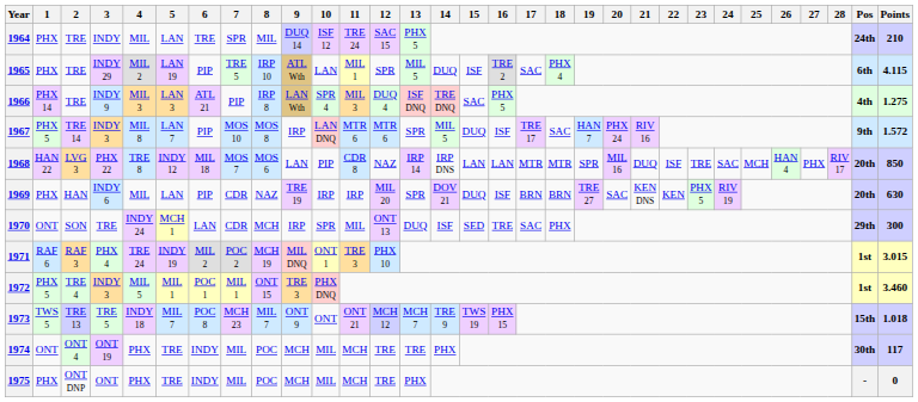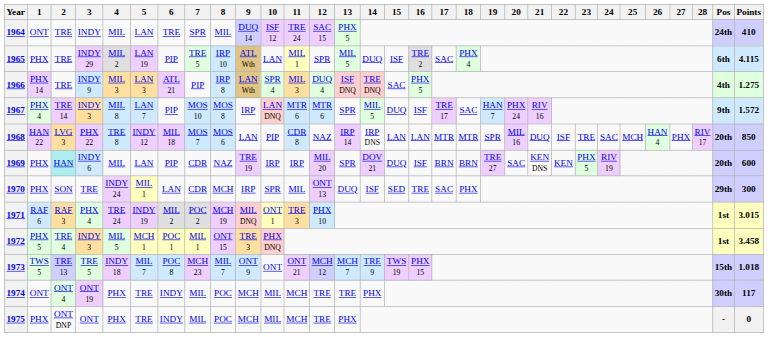 <table class="wikitable" style="text-align:center; font-size:90%">
 <tr>
 <th>Year</th>
 <th>1</th>
 <th>2</th>
 <th>3</th>
 <th>4</th>
 <th>5</th>
 <th>6</th>
 <th>7</th>
 <th>8</th>
 <th>9</th>
 <th>10</th>
 <th>11</th>
 <th>12</th>
 <th>13</th>
 <th>14</th>
 <th>15</th>
 <th>16</th>
 <th>17</th>
 <th>18</th>
 <th>19</th>
 <th>20</th>
 <th>21</th>
 <th>22</th>
 <th>23</th>
 <th>24</th>
 <th>25</th>
 <th>26</th>
 <th>27</th>
 <th>28</th>
 <th>Pos</th>
 <th>Points</th>
 </tr>
 <tr>
 <th><a href='#'>1964</a></th>
-<td><a href='#'>PHX</a></td>
+<td><a href='#'>ONT</a></td>
 <td><a href='#'>TRE</a></td>
 <td><a href='#'>INDY</a></td>
 <td><a href='#'>MIL</a></td>
 <td><a href='#'>LAN</a></td>
 <td><a href='#'>TRE</a></td>
 <td><a href='#'>SPR</a></td>
 <td><a href='#'>MIL</a></td>
 <td style="background:#CFCFFF;"><a href='#'>DUQ</a><br><small>14</small></td>
 <td style="background:#EFCFFF;"><a href='#'>ISF</a><br><small>12</small></td>
 <td style="background:#EFCFFF;"><a href='#'>TRE</a><br><small>24</small></td>
 <td style="background:#EFCFFF;"><a href='#'>SAC</a><br><small>15</small></td>
 <td style="background:#DFFFDF;"><a href='#'>PHX</a><br><small>5</small></td>
 <td colspan=15></td>
 <th style="background:#CFCFFF;">24th</th>
-<th style="background:#CFCFFF;">210</th>
+<th style="background:#CFCFFF;">410</th>
 </tr>
 <tr>
 <th><a href='#'>1965</a></th>
 <td><a href='#'>PHX</a></td>
 <td><a href='#'>TRE</a></td>
 <td style="background:#EFCFFF;"><a href='#'>INDY</a><br><small>29</small></td>
 <td style="background:#DFDFDF;"><a href='#'>MIL</a><br><small>2</small></td>
 <td style="background:#EFCFFF;"><a href='#'>LAN</a><br><small>19</small></td>
 <td><a href='#'>PIP</a></td>
 <td style="background:#DFFFDF;"><a href='#'>TRE</a><br><small>5</small></td>
 <td style="background:#CFEAFF;"><a href='#'>IRP</a><br><small>10</small></td>
 <td style="background:#DFC484;"><a href='#'>ATL</a><br><small>Wth</small></td>
 <td><a href='#'>LAN</a></td>
 <td style="background:#FFFFBF;"><a href='#'>MIL</a><br><small>1</small></td>
 <td><a href='#'>SPR</a></td>
 <td style="background:#DFFFDF;"><a href='#'>MIL</a><br><small>5</small></td>
 <td><a href='#'>DUQ</a></td>
 <td><a href='#'>ISF</a></td>
 <td style="background:#DFDFDF;"><a href='#'>TRE</a><br><small>2</small></td>
 <td><a href='#'>SAC</a></td>
 <td style="background:#DFFFDF;"><a href='#'>PHX</a><br><small>4</small></td>
 <td colspan=10></td>
 <th style="background:#CFEAFF;">6th</th>
 <th style="background:#CFEAFF;">4.115</th>
 </tr>
 <tr>
 <th><a href='#'>1966</a></th>
 <td style="background:#EFCFFF;"><a href='#'>PHX</a><br><small>14</small></td>
 <td><a href='#'>TRE</a></td>
 <td style="background:#CFEAFF;"><a href='#'>INDY</a><br><small>9</small></td>
 <td style="background:#FFDF9F;"><a href='#'>MIL</a><br><small>3</small></td>
 <td style="background:#FFDF9F;"><a href='#'>LAN</a><br><small>3</small></td>
 <td style="background:#EFCFFF;"><a href='#'>ATL</a><br><small>21</small></td>
 <td><a href='#'>PIP</a></td>
 <td style="background:#CFEAFF;"><a href='#'>IRP</a><br><small>8</small></td>
 <td style="background:#DFC484;"><a href='#'>LAN</a><br><small>Wth</small></td>
 <td style="background:#DFFFDF;"><a href='#'>SPR</a><br><small>4</small></td>
 <td style="background:#FFDF9F;"><a href='#'>MIL</a><br><small>3</small></td>
 <td style="background:#DFFFDF;"><a href='#'>DUQ</a><br><small>4</small></td>
 <td style="background:#FFCFCF;"><a href='#'>ISF</a><br><small>DNQ</small></td>
 <td style="background:#FFCFCF;"><a href='#'>TRE</a><br><small>DNQ</small></td>
 <td><a href='#'>SAC</a></td>
 <td style="background:#DFFFDF;"><a href='#'>PHX</a><br><small>5</small></td>
 <td colspan=12></td>
 <th style="background:#DFFFDF;">4th</th>
 <th style="background:#DFFFDF;">1.275</th>
 </tr>
 <tr>
 <th><a href='#'>1967</a></th>
-<td style="background:#DFFFDF;"><a href='#'>PHX</a><br><small>5</small></td>
+<td style="background:#DFFFDF;"><a href='#'>PHX</a><br><small>4</small></td>
 <td style="background:#EFCFFF;"><a href='#'>TRE</a><br><small>14</small></td>
 <td style="background:#FFDF9F;"><a href='#'>INDY</a><br><small>3</small></td>
 <td style="background:#CFEAFF;"><a href='#'>MIL</a><br><small>8</small></td>
 <td style="background:#CFEAFF;"><a href='#'>LAN</a><br><small>7</small></td>
 <td><a href='#'>PIP</a></td>
 <td style="background:#CFEAFF;"><a href='#'>MOS</a><br><small>10</small></td>
 <td style="background:#CFEAFF;"><a href='#'>MOS</a><br><small>8</small></td>
 <td><a href='#'>IRP</a></td>
 <td style="background:#FFCFCF;"><a href='#'>LAN</a><br><small>DNQ</small></td>
 <td style="background:#CFEAFF;"><a href='#'>MTR</a><br><small>6</small></td>
 <td style="background:#CFEAFF;"><a href='#'>MTR</a><br><small>6</small></td>
 <td><a href='#'>SPR</a></td>
 <td style="background:#DFFFDF;"><a href='#'>MIL</a><br><small>5</small></td>
 <td><a href='#'>DUQ</a></td>
 <td><a href='#'>ISF</a></td>
 <td style="background:#EFCFFF;"><a href='#'>TRE</a><br><small>17</small></td>
 <td><a href='#'>SAC</a></td>
 <td style="background:#CFEAFF;"><a href='#'>HAN</a><br><small>7</small></td>
 <td style="background:#EFCFFF;"><a href='#'>PHX</a><br><small>24</small></td>
 <td style="background:#EFCFFF;"><a href='#'>RIV</a><br><small>16</small></td>
 <td colspan=7></td>
 <th style="background:#CFEAFF;">9th</th>
 <th style="background:#CFEAFF;">1.572</th>
 </tr>
 <tr>
 <th><a href='#'>1968</a></th>
 <td style="background:#EFCFFF;"><a href='#'>HAN</a><br><small>22</small></td>
 <td style="background:#FFDF9F;"><a href='#'>LVG</a><br><small>3</small></td>
 <td style="background:#EFCFFF;"><a href='#'>PHX</a><br><small>22</small></td>
 <td style="background:#CFEAFF;"><a href='#'>TRE</a><br><small>8</small></td>
 <td style="background:#EFCFFF;"><a href='#'>INDY</a><br><small>12</small></td>
 <td style="background:#EFCFFF;"><a href='#'>MIL</a><br><small>18</small></td>
 <td style="background:#CFEAFF;"><a href='#'>MOS</a><br><small>7</small></td>
 <td style="background:#CFEAFF;"><a href='#'>MOS</a><br><small>6</small></td>
 <td><a href='#'>LAN</a></td>
 <td><a href='#'>PIP</a></td>
 <td style="background:#CFEAFF;"><a href='#'>CDR</a><br><small>8</small></td>
 <td><a href='#'>NAZ</a></td>
 <td style="background:#EFCFFF;"><a href='#'>IRP</a><br><small>14</small></td>
 <td><a href='#'>IRP</a><br><small>DNS</small></td>
 <td><a href='#'>LAN</a></td>
 <td><a href='#'>LAN</a></td>
 <td><a href='#'>MTR</a></td>
 <td><a href='#'>MTR</a></td>
 <td><a href='#'>SPR</a></td>
 <td style="background:#EFCFFF;"><a href='#'>MIL</a><br><small>16</small></td>
 <td><a href='#'>DUQ</a></td>
 <td><a href='#'>ISF</a></td>
 <td><a href='#'>TRE</a></td>
 <td><a href='#'>SAC</a></td>
 <td><a href='#'>MCH</a></td>
 <td style="background:#DFFFDF;"><a href='#'>HAN</a><br><small>4</small></td>
 <td><a href='#'>PHX</a></td>
 <td style="background:#EFCFFF;"><a href='#'>RIV</a><br><small>17</small></td>
 <th style="background:#CFCFFF;">20th</th>
 <th style="background:#CFCFFF;">850</th>
 </tr>
 <tr>
 <th><a href='#'>1969</a></th>
 <td><a href='#'>PHX</a></td>
-<td><a href='#'>HAN</a></td>
+<td style="background: paleturquoise;"><a href='#'>HAN</a></td>
 <td style="background:#CFEAFF;"><a href='#'>INDY</a><br><small>6</small></td>
 <td><a href='#'>MIL</a></td>
 <td><a href='#'>LAN</a></td>
 <td><a href='#'>PIP</a></td>
 <td><a href='#'>CDR</a></td>
 <td><a href='#'>NAZ</a></td>
 <td style="background:#EFCFFF;"><a href='#'>TRE</a><br><small>19</small></td>
 <td><a href='#'>IRP</a></td>
 <td><a href='#'>IRP</a></td>
 <td style="background:#EFCFFF;"><a href='#'>MIL</a><br><small>20</small></td>
 <td><a href='#'>SPR</a></td>
 <td style="background:#EFCFFF;"><a href='#'>DOV</a><br><small>21</small></td>
 <td><a href='#'>DUQ</a></td>
 <td><a href='#'>ISF</a></td>
 <td><a href='#'>BRN</a></td>
 <td><a href='#'>BRN</a></td>
 <td style="background:#EFCFFF;"><a href='#'>TRE</a><br><small>27</small></td>
 <td><a href='#'>SAC</a></td>
 <td><a href='#'>KEN</a><br><small>DNS</small></td>
 <td><a href='#'>KEN</a></td>
 <td style="background:#DFFFDF;"><a href='#'>PHX</a><br><small>5</small></td>
 <td style="background:#EFCFFF;"><a href='#'>RIV</a><br><small>19</small></td>
 <td colspan=4></td>
 <th style="background:#CFCFFF;">20th</th>
-<th style="background:#CFCFFF;">630</th>
+<th style="background:#CFCFFF;">600</th>
 </tr>
 <tr>
 <th><a href='#'>1970</a></th>
-<td><a href='#'>ONT</a></td>
+<td><a href='#'>PHX</a></td>
 <td><a href='#'>SON</a></td>
 <td><a href='#'>TRE</a></td>
 <td style="background:#EFCFFF;"><a href='#'>INDY</a><br><small>24</small></td>
-<td style="background:#FFFFBF;"><a href='#'>MCH</a><br><small>1</small></td>
+<td style="background:#FFFFBF;"><a href='#'>MIL</a><br><small>1</small></td>
 <td><a href='#'>LAN</a></td>
 <td><a href='#'>CDR</a></td>
 <td><a href='#'>MCH</a></td>
 <td><a href='#'>IRP</a></td>
 <td><a href='#'>SPR</a></td>
 <td><a href='#'>MIL</a></td>
 <td style="background:#EFCFFF;"><a href='#'>ONT</a><br><small>13</small></td>
 <td><a href='#'>DUQ</a></td>
 <td><a href='#'>ISF</a></td>
 <td><a href='#'>SED</a></td>
 <td><a href='#'>TRE</a></td>
 <td><a href='#'>SAC</a></td>
 <td><a href='#'>PHX</a></td>
 <td colspan=10></td>
 <th style="background:#CFCFFF;">29th</th>
 <th style="background:#CFCFFF;">300</th>
 </tr>
 <tr>
 <th><a href='#'>1971</a></th>
 <td style="background:#CFEAFF;"><a href='#'>RAF</a><br><small>6</small></td>
 <td style="background:#FFDF9F;"><a href='#'>RAF</a><br><small>3</small></td>
 <td style="background:#DFFFDF;"><a href='#'>PHX</a><br><small>4</small></td>
 <td style="background:#EFCFFF;"><a href='#'>TRE</a><br><small>24</small></td>
 <td style="background:#EFCFFF;"><a href='#'>INDY</a><br><small>19</small></td>
 <td style="background:#DFDFDF;"><a href='#'>MIL</a><br><small>2</small></td>
 <td style="background:#DFDFDF;"><a href='#'>POC</a><br><small>2</small></td>
 <td style="background:#EFCFFF;"><a href='#'>MCH</a><br><small>19</small></td>
 <td style="background:#FFCFCF;"><a href='#'>MIL</a><br><small>DNQ</small></td>
 <td style="background:#FFFFBF;"><a href='#'>ONT</a><br><small>1</small></td>
 <td style="background:#FFDF9F;"><a href='#'>TRE</a><br><small>3</small></td>
 <td style="background:#CFEAFF;"><a href='#'>PHX</a><br><small>10</small></td>
 <td colspan=16></td>
 <th style="background:#FFFFBF;">1st</th>
 <th style="background:#FFFFBF;">3.015</th>
 </tr>
 <tr>
 <th><a href='#'>1972</a></th>
 <td style="background:#DFFFDF;"><a href='#'>PHX</a><br><small>5</small></td>
 <td style="background:#DFFFDF;"><a href='#'>TRE</a><br><small>4</small></td>
 <td style="background:#FFDF9F;"><a href='#'>INDY</a><br><small>3</small></td>
 <td style="background:#DFFFDF;"><a href='#'>MIL</a><br><small>5</small></td>
-<td style="background:#FFFFBF;"><a href='#'>MIL</a><br><small>1</small></td>
+<td style="background:#FFFFBF;"><a href='#'>MCH</a><br><small>1</small></td>
 <td style="background:#FFFFBF;"><a href='#'>POC</a><br><small>1</small></td>
 <td style="background:#FFFFBF;"><a href='#'>MIL</a><br><small>1</small></td>
 <td style="background:#EFCFFF;"><a href='#'>ONT</a><br><small>15</small></td>
 <td style="background:#FFDF9F;"><a href='#'>TRE</a><br><small>3</small></td>
 <td style="background:#FFCFCF;"><a href='#'>PHX</a><br><small>DNQ</small></td>
 <td colspan=18></td>
 <th style="background:#FFFFBF;">1st</th>
-<th style="background:#FFFFBF;">3.460</th>
+<th style="background:#FFFFBF;">3.458</th>
 </tr>
 <tr>
 <th><a href='#'>1973</a></th>
 <td style="background:#DFFFDF;"><a href='#'>TWS</a><br><small>5</small></td>
 <td style="background:#CFCFFF;"><a href='#'>TRE</a><br><small>13</small></td>
 <td style="background:#DFFFDF;"><a href='#'>TRE</a><br><small>5</small></td>
 <td style="background:#EFCFFF;"><a href='#'>INDY</a><br><small>18</small></td>
 <td style="background:#CFEAFF;"><a href='#'>MIL</a><br><small>7</small></td>
 <td style="background:#CFEAFF;"><a href='#'>POC</a><br><small>8</small></td>
 <td style="background:#EFCFFF;"><a href='#'>MCH</a><br><small>23</small></td>
 <td style="background:#CFEAFF;"><a href='#'>MIL</a><br><small>7</small></td>
 <td style="background:#CFEAFF;"><a href='#'>ONT</a><br><small>9</small></td>
 <td><a href='#'>ONT</a></td>
 <td style="background:#EFCFFF;"><a href='#'>ONT</a><br><small>21</small></td>
 <td style="background:#CFCFFF;"><a href='#'>MCH</a><br><small>12</small></td>
 <td style="background:#CFEAFF;"><a href='#'>MCH</a><br><small>7</small></td>
 <td style="background:#CFEAFF;"><a href='#'>TRE</a><br><small>9</small></td>
 <td style="background:#EFCFFF;"><a href='#'>TWS</a><br><small>19</small></td>
 <td style="background:#EFCFFF;"><a href='#'>PHX</a><br><small>15</small></td>
 <td colspan=12></td>
 <th style="background:#CFCFFF;">15th</th>
 <th style="background:#CFCFFF;">1.018</th>
 </tr>
 <tr>
 <th><a href='#'>1974</a></th>
 <td><a href='#'>ONT</a></td>
 <td style="background:#DFFFDF;"><a href='#'>ONT</a><br><small>4</small></td>
 <td style="background:#EFCFFF;"><a href='#'>ONT</a><br><small>19</small></td>
 <td><a href='#'>PHX</a></td>
 <td><a href='#'>TRE</a></td>
 <td><a href='#'>INDY</a></td>
 <td><a href='#'>MIL</a></td>
 <td><a href='#'>POC</a></td>
 <td><a href='#'>MCH</a></td>
 <td><a href='#'>MIL</a></td>
 <td><a href='#'>MCH</a></td>
 <td><a href='#'>TRE</a></td>
 <td><a href='#'>TRE</a></td>
 <td><a href='#'>PHX</a></td>
 <td colspan=14></td>
 <th style="background:#CFCFFF;">30th</th>
 <th style="background:#CFCFFF;">117</th>
 </tr>
 <tr>
 <th><a href='#'>1975</a></th>
 <td><a href='#'>PHX</a></td>
 <td><a href='#'>ONT</a><br><small>DNP</small></td>
 <td><a href='#'>ONT</a></td>
 <td><a href='#'>PHX</a></td>
 <td><a href='#'>TRE</a></td>
 <td><a href='#'>INDY</a></td>
 <td><a href='#'>MIL</a></td>
 <td><a href='#'>POC</a></td>
 <td><a href='#'>MCH</a></td>
 <td><a href='#'>MIL</a></td>
 <td><a href='#'>MCH</a></td>
 <td><a href='#'>TRE</a></td>
 <td><a href='#'>PHX</a></td>
 <td colspan=15></td>
 <th>-</th>
 <th>0</th>
 </tr>
 </table>
